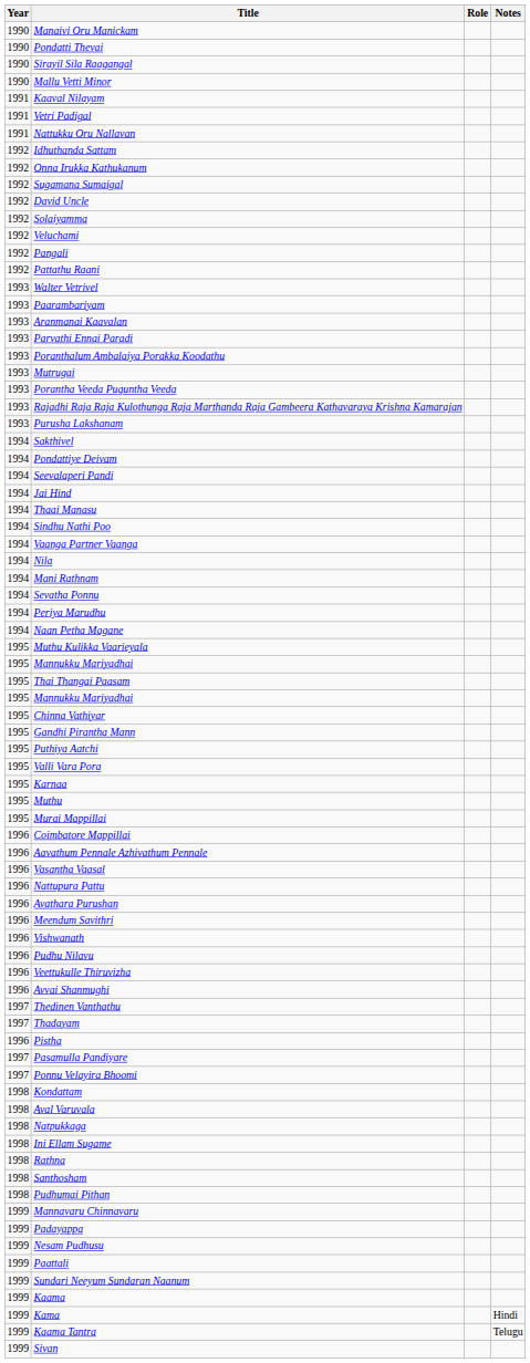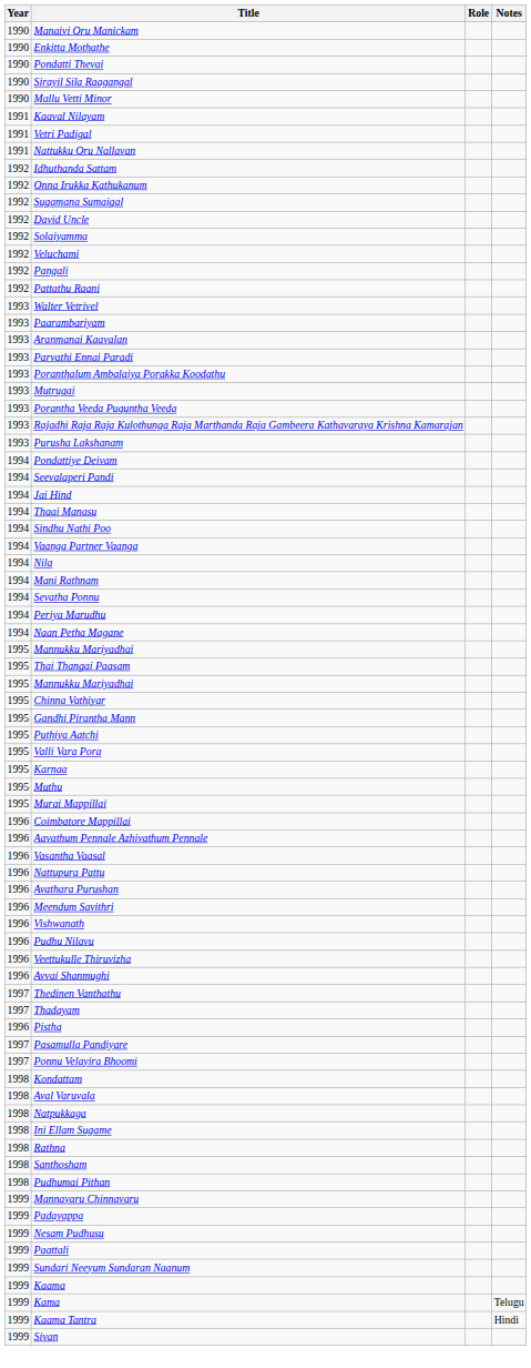 <table class="wikitable sortable">
 <tr>
 <th scope="col">Year</th>
 <th scope="col">Title</th>
 <th scope="col">Role</th>
 <th scope="col" class="unsortable">Notes</th>
 </tr>
 <tr>
 <td>1990</td>
 <td><em><a href='#'>Manaivi Oru Manickam</a></em></td>
+<td></td>
+<td></td>
+</tr>
+<tr>
+<td>1990</td>
+<td><em><a href='#'>Enkitta Mothathe</a></em></td>
 <td></td>
 <td></td>
 </tr>
 <tr>
 <td>1990</td>
 <td><em><a href='#'>Pondatti Thevai</a></em></td>
 <td></td>
 <td></td>
 </tr>
 <tr>
 <td>1990</td>
 <td><em><a href='#'>Sirayil Sila Raagangal</a></em></td>
 <td></td>
 <td></td>
 </tr>
 <tr>
 <td>1990</td>
 <td><em><a href='#'>Mallu Vetti Minor</a></em></td>
 <td></td>
 <td></td>
 </tr>
 <tr>
 <td>1991</td>
 <td><em><a href='#'>Kaaval Nilayam</a></em></td>
 <td></td>
 <td></td>
 </tr>
 <tr>
 <td>1991</td>
 <td><em><a href='#'>Vetri Padigal</a></em></td>
 <td></td>
 <td></td>
 </tr>
 <tr>
 <td>1991</td>
 <td><em><a href='#'>Nattukku Oru Nallavan</a></em></td>
 <td></td>
 <td></td>
 </tr>
 <tr>
 <td>1992</td>
 <td><em><a href='#'>Idhuthanda Sattam</a></em></td>
 <td></td>
 <td></td>
 </tr>
 <tr>
 <td>1992</td>
 <td><em><a href='#'>Onna Irukka Kathukanum</a></em></td>
 <td></td>
 <td></td>
 </tr>
 <tr>
 <td>1992</td>
 <td><em><a href='#'>Sugamana Sumaigal</a></em></td>
 <td></td>
 <td></td>
 </tr>
 <tr>
 <td>1992</td>
 <td><em><a href='#'>David Uncle</a></em></td>
 <td></td>
 <td></td>
 </tr>
 <tr>
 <td>1992</td>
 <td><em><a href='#'>Solaiyamma</a></em></td>
 <td></td>
 <td></td>
 </tr>
 <tr>
 <td>1992</td>
 <td><em><a href='#'>Veluchami</a></em></td>
 <td></td>
 <td></td>
 </tr>
 <tr>
 <td>1992</td>
 <td><em><a href='#'>Pangali</a></em></td>
 <td></td>
 <td></td>
 </tr>
 <tr>
 <td>1992</td>
 <td><em><a href='#'>Pattathu Raani</a></em></td>
 <td></td>
 <td></td>
 </tr>
 <tr>
 <td>1993</td>
 <td><em><a href='#'>Walter Vetrivel</a></em></td>
 <td></td>
 <td></td>
 </tr>
 <tr>
 <td>1993</td>
 <td><em><a href='#'>Paarambariyam</a></em></td>
 <td></td>
 <td></td>
 </tr>
 <tr>
 <td>1993</td>
 <td><em><a href='#'>Aranmanai Kaavalan</a></em></td>
 <td></td>
 <td></td>
 </tr>
 <tr>
 <td>1993</td>
 <td><em><a href='#'>Parvathi Ennai Paradi</a></em></td>
 <td></td>
 <td></td>
 </tr>
 <tr>
 <td>1993</td>
 <td><em><a href='#'>Poranthalum Ambalaiya Porakka Koodathu</a></em></td>
 <td></td>
 <td></td>
 </tr>
 <tr>
 <td>1993</td>
 <td><em><a href='#'>Mutrugai</a></em></td>
 <td></td>
 <td></td>
 </tr>
 <tr>
 <td>1993</td>
 <td><em><a href='#'>Porantha Veeda Puguntha Veeda</a></em></td>
 <td></td>
 <td></td>
 </tr>
 <tr>
 <td>1993</td>
 <td><em><a href='#'>Rajadhi Raja Raja Kulothunga Raja Marthanda Raja Gambeera Kathavaraya Krishna Kamarajan</a></em></td>
 <td></td>
 <td></td>
 </tr>
 <tr>
 <td>1993</td>
 <td><em><a href='#'>Purusha Lakshanam</a></em></td>
 <td></td>
 <td></td>
 </tr>
 <tr>
 <td>1994</td>
-<td><em><a href='#'>Sakthivel</a></em></td>
-<td></td>
-<td></td>
-</tr>
-<tr>
-<td>1994</td>
 <td><em><a href='#'>Pondattiye Deivam</a></em></td>
 <td></td>
 <td></td>
 </tr>
 <tr>
 <td>1994</td>
 <td><em><a href='#'>Seevalaperi Pandi</a></em></td>
 <td></td>
 <td></td>
 </tr>
 <tr>
 <td>1994</td>
 <td><em><a href='#'>Jai Hind</a></em></td>
 <td></td>
 <td></td>
 </tr>
 <tr>
 <td>1994</td>
 <td><em><a href='#'>Thaai Manasu</a></em></td>
 <td></td>
 <td></td>
 </tr>
 <tr>
 <td>1994</td>
 <td><em><a href='#'>Sindhu Nathi Poo</a></em></td>
 <td></td>
 <td></td>
 </tr>
 <tr>
 <td>1994</td>
 <td><em><a href='#'>Vaanga Partner Vaanga</a></em></td>
 <td></td>
 <td></td>
 </tr>
 <tr>
 <td>1994</td>
 <td><em><a href='#'>Nila</a></em></td>
 <td></td>
 <td></td>
 </tr>
 <tr>
 <td>1994</td>
 <td><em><a href='#'>Mani Rathnam</a></em></td>
 <td></td>
 <td></td>
 </tr>
 <tr>
 <td>1994</td>
 <td><em><a href='#'>Sevatha Ponnu</a></em></td>
 <td></td>
 <td></td>
 </tr>
 <tr>
 <td>1994</td>
 <td><em><a href='#'>Periya Marudhu</a></em></td>
 <td></td>
 <td></td>
 </tr>
 <tr>
 <td>1994</td>
 <td><em><a href='#'>Naan Petha Magane</a></em></td>
-<td></td>
-<td></td>
-</tr>
-<tr>
-<td>1995</td>
-<td><em><a href='#'>Muthu Kulikka Vaarieyala</a></em></td>
 <td></td>
 <td></td>
 </tr>
 <tr>
 <td>1995</td>
 <td><em><a href='#'>Mannukku Mariyadhai</a></em></td>
 <td></td>
 <td></td>
 </tr>
 <tr>
 <td>1995</td>
 <td><em><a href='#'>Thai Thangai Paasam</a></em></td>
 <td></td>
 <td></td>
 </tr>
 <tr>
 <td>1995</td>
 <td><em><a href='#'>Mannukku Mariyadhai</a></em></td>
 <td></td>
 <td></td>
 </tr>
 <tr>
 <td>1995</td>
 <td><em><a href='#'>Chinna Vathiyar</a></em></td>
 <td></td>
 <td></td>
 </tr>
 <tr>
 <td>1995</td>
 <td><em><a href='#'>Gandhi Pirantha Mann</a></em></td>
 <td></td>
 <td></td>
 </tr>
 <tr>
 <td>1995</td>
 <td><em><a href='#'>Puthiya Aatchi</a></em></td>
 <td></td>
 <td></td>
 </tr>
 <tr>
 <td>1995</td>
 <td><em><a href='#'>Valli Vara Pora</a></em></td>
 <td></td>
 <td></td>
 </tr>
 <tr>
 <td>1995</td>
 <td><em><a href='#'>Karnaa</a></em></td>
 <td></td>
 <td></td>
 </tr>
 <tr>
 <td>1995</td>
 <td><em><a href='#'>Muthu</a></em></td>
 <td></td>
 <td></td>
 </tr>
 <tr>
 <td>1995</td>
 <td><em><a href='#'>Murai Mappillai</a></em></td>
 <td></td>
 <td></td>
 </tr>
 <tr>
 <td>1996</td>
 <td><em><a href='#'>Coimbatore Mappillai</a></em></td>
 <td></td>
 <td></td>
 </tr>
 <tr>
 <td>1996</td>
 <td><em><a href='#'>Aavathum Pennale Azhivathum Pennale</a></em></td>
 <td></td>
 <td></td>
 </tr>
 <tr>
 <td>1996</td>
 <td><em><a href='#'>Vasantha Vaasal</a></em></td>
 <td></td>
 <td></td>
 </tr>
 <tr>
 <td>1996</td>
 <td><em><a href='#'>Nattupura Pattu</a></em></td>
 <td></td>
 <td></td>
 </tr>
 <tr>
 <td>1996</td>
 <td><em><a href='#'>Avathara Purushan</a></em></td>
 <td></td>
 <td></td>
 </tr>
 <tr>
 <td>1996</td>
 <td><em><a href='#'>Meendum Savithri</a></em></td>
 <td></td>
 <td></td>
 </tr>
 <tr>
 <td>1996</td>
 <td><em><a href='#'>Vishwanath</a></em></td>
 <td></td>
 <td></td>
 </tr>
 <tr>
 <td>1996</td>
 <td><em><a href='#'>Pudhu Nilavu</a></em></td>
 <td></td>
 <td></td>
 </tr>
 <tr>
 <td>1996</td>
 <td><em><a href='#'>Veettukulle Thiruvizha</a></em></td>
 <td></td>
 <td></td>
 </tr>
 <tr>
 <td>1996</td>
 <td><em><a href='#'>Avvai Shanmughi</a></em></td>
 <td></td>
 <td></td>
 </tr>
 <tr>
 <td>1997</td>
 <td><em><a href='#'>Thedinen Vanthathu</a></em></td>
 <td></td>
 <td></td>
 </tr>
 <tr>
 <td>1997</td>
 <td><em><a href='#'>Thadayam</a></em></td>
 <td></td>
 <td></td>
 </tr>
 <tr>
 <td>1996</td>
 <td><em><a href='#'>Pistha</a></em></td>
 <td></td>
 <td></td>
 </tr>
 <tr>
 <td>1997</td>
 <td><em><a href='#'>Pasamulla Pandiyare</a></em></td>
 <td></td>
 <td></td>
 </tr>
 <tr>
 <td>1997</td>
 <td><em><a href='#'>Ponnu Velayira Bhoomi</a></em></td>
 <td></td>
 <td></td>
 </tr>
 <tr>
 <td>1998</td>
 <td><em><a href='#'>Kondattam</a></em></td>
 <td></td>
 <td></td>
 </tr>
 <tr>
 <td>1998</td>
 <td><em><a href='#'>Aval Varuvala</a></em></td>
 <td></td>
 <td></td>
 </tr>
 <tr>
 <td>1998</td>
 <td><em><a href='#'>Natpukkaga</a></em></td>
 <td></td>
 <td></td>
 </tr>
 <tr>
 <td>1998</td>
 <td><em><a href='#'>Ini Ellam Sugame</a></em></td>
 <td></td>
 <td></td>
 </tr>
 <tr>
 <td>1998</td>
 <td><em><a href='#'>Rathna</a></em></td>
 <td></td>
 <td></td>
 </tr>
 <tr>
 <td>1998</td>
 <td><em><a href='#'>Santhosham</a></em></td>
 <td></td>
 <td></td>
 </tr>
 <tr>
 <td>1998</td>
 <td><em><a href='#'>Pudhumai Pithan</a></em></td>
 <td></td>
 <td></td>
 </tr>
 <tr>
 <td>1999</td>
 <td><em><a href='#'>Mannavaru Chinnavaru</a></em></td>
 <td></td>
 <td></td>
 </tr>
 <tr>
 <td>1999</td>
 <td><em><a href='#'>Padayappa</a></em></td>
 <td></td>
 <td></td>
 </tr>
 <tr>
 <td>1999</td>
 <td><em><a href='#'>Nesam Pudhusu</a></em></td>
 <td></td>
 <td></td>
 </tr>
 <tr>
 <td>1999</td>
 <td><em><a href='#'>Paattali</a></em></td>
 <td></td>
 <td></td>
 </tr>
 <tr>
 <td>1999</td>
 <td><em><a href='#'>Sundari Neeyum Sundaran Naanum</a></em></td>
 <td></td>
 <td></td>
 </tr>
 <tr>
 <td>1999</td>
 <td><em><a href='#'>Kaama</a></em></td>
 <td></td>
 <td></td>
 </tr>
 <tr>
 <td>1999</td>
 <td><em><a href='#'>Kama</a></em></td>
 <td></td>
-<td>Hindi</td>
+<td>Telugu</td>
 </tr>
 <tr>
 <td>1999</td>
 <td><em><a href='#'>Kaama Tantra</a></em></td>
 <td></td>
-<td>Telugu</td>
+<td>Hindi</td>
 </tr>
 <tr>
 <td>1999</td>
 <td><em><a href='#'>Sivan</a></em></td>
 <td></td>
 <td></td>
 </tr>
 </table>
